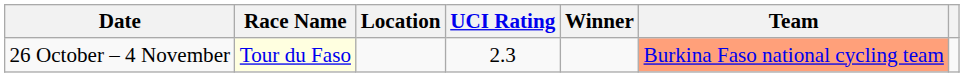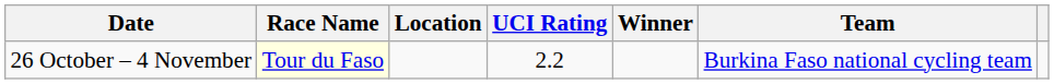 <table class="wikitable sortable">
 <tr>
 <th>Date</th>
 <th>Race Name</th>
 <th>Location</th>
 <th><a href='#'>UCI Rating</a></th>
 <th>Winner</th>
 <th>Team</th>
 <th></th>
 </tr>
 <tr>
 <td>26 October – 4 November</td>
 <td style="background: lightyellow;"><a href='#'>Tour du Faso</a></td>
 <td></td>
-<td align=center>2.3</td>
+<td align=center>2.2</td>
 <td></td>
-<td style="background: lightsalmon;"><a href='#'>Burkina Faso national cycling team</a></td>
+<td><a href='#'>Burkina Faso national cycling team</a></td>
 <td></td>
 </tr>
 </table>
